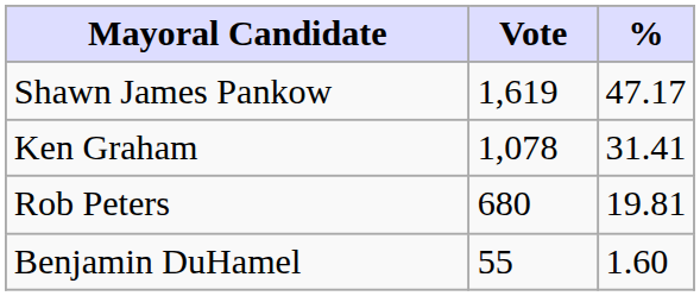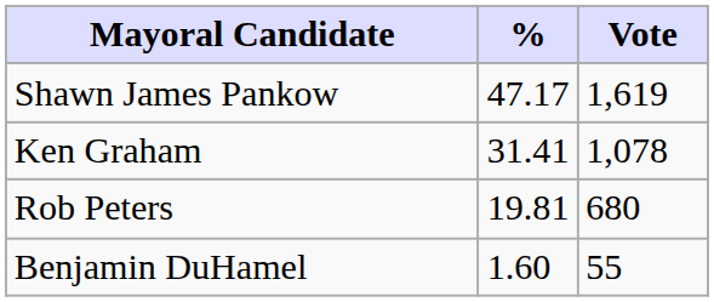 <table class="wikitable">
 <tr>
 <th style="background:#ddf; width:200px;">Mayoral Candidate</th>
+<th style="background:#ddf; width:30px;">%</th>
 <th style="background:#ddf; width:50px;">Vote</th>
-<th style="background:#ddf; width:30px;">%</th>
 </tr>
 <tr>
 <td>Shawn James Pankow</td>
+<td>47.17</td>
 <td>1,619</td>
-<td>47.17</td>
 </tr>
 <tr>
 <td>Ken Graham</td>
+<td>31.41</td>
 <td>1,078</td>
-<td>31.41</td>
 </tr>
 <tr>
 <td>Rob Peters</td>
+<td>19.81</td>
 <td>680</td>
-<td>19.81</td>
 </tr>
 <tr>
 <td>Benjamin DuHamel</td>
+<td>1.60</td>
 <td>55</td>
-<td>1.60</td>
 </tr>
 </table>
